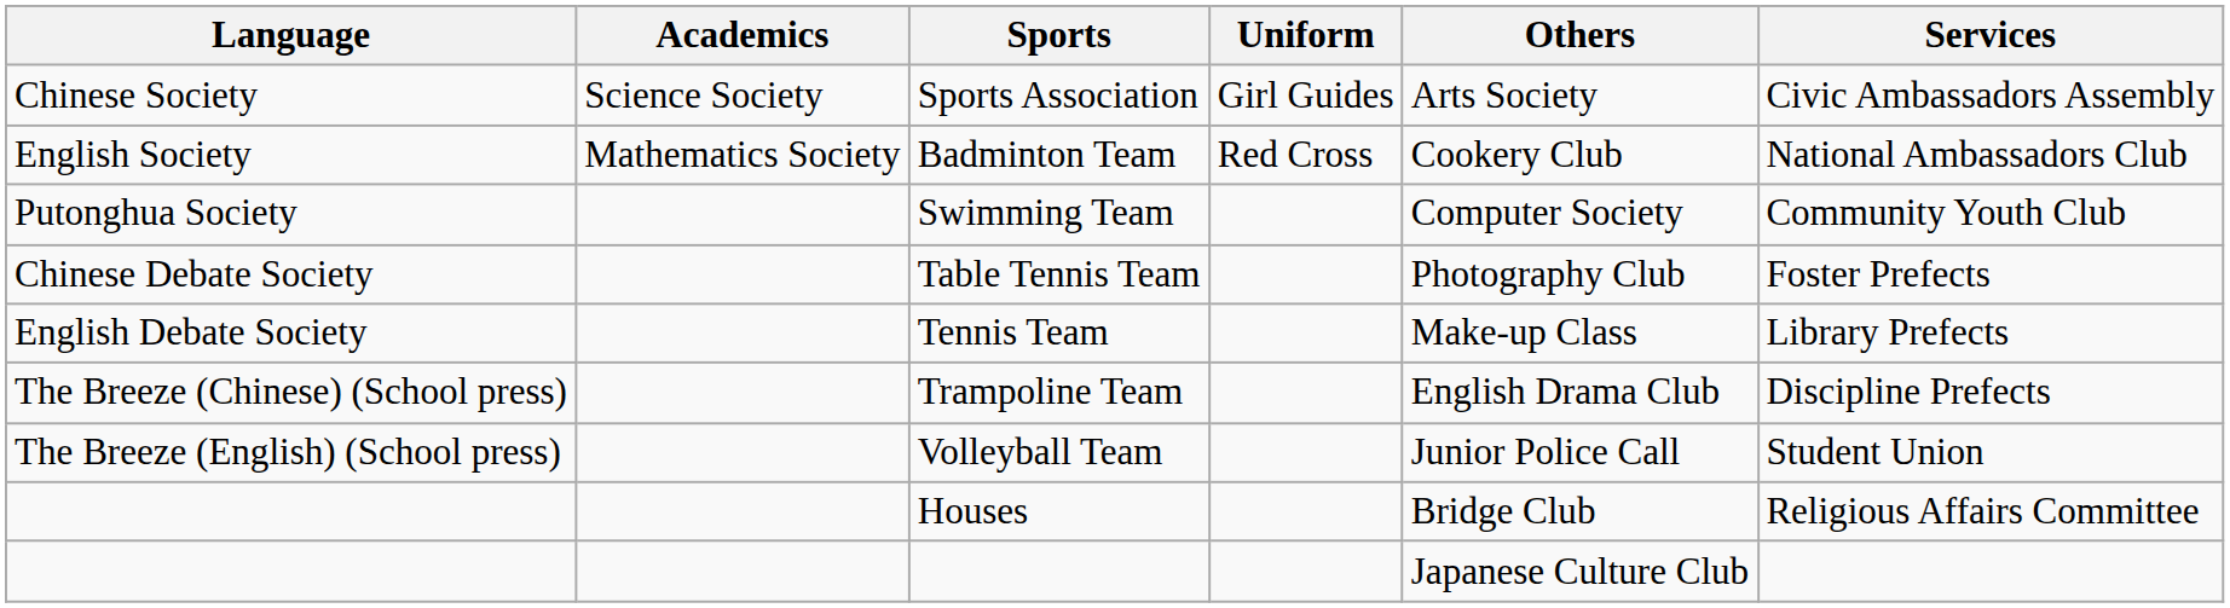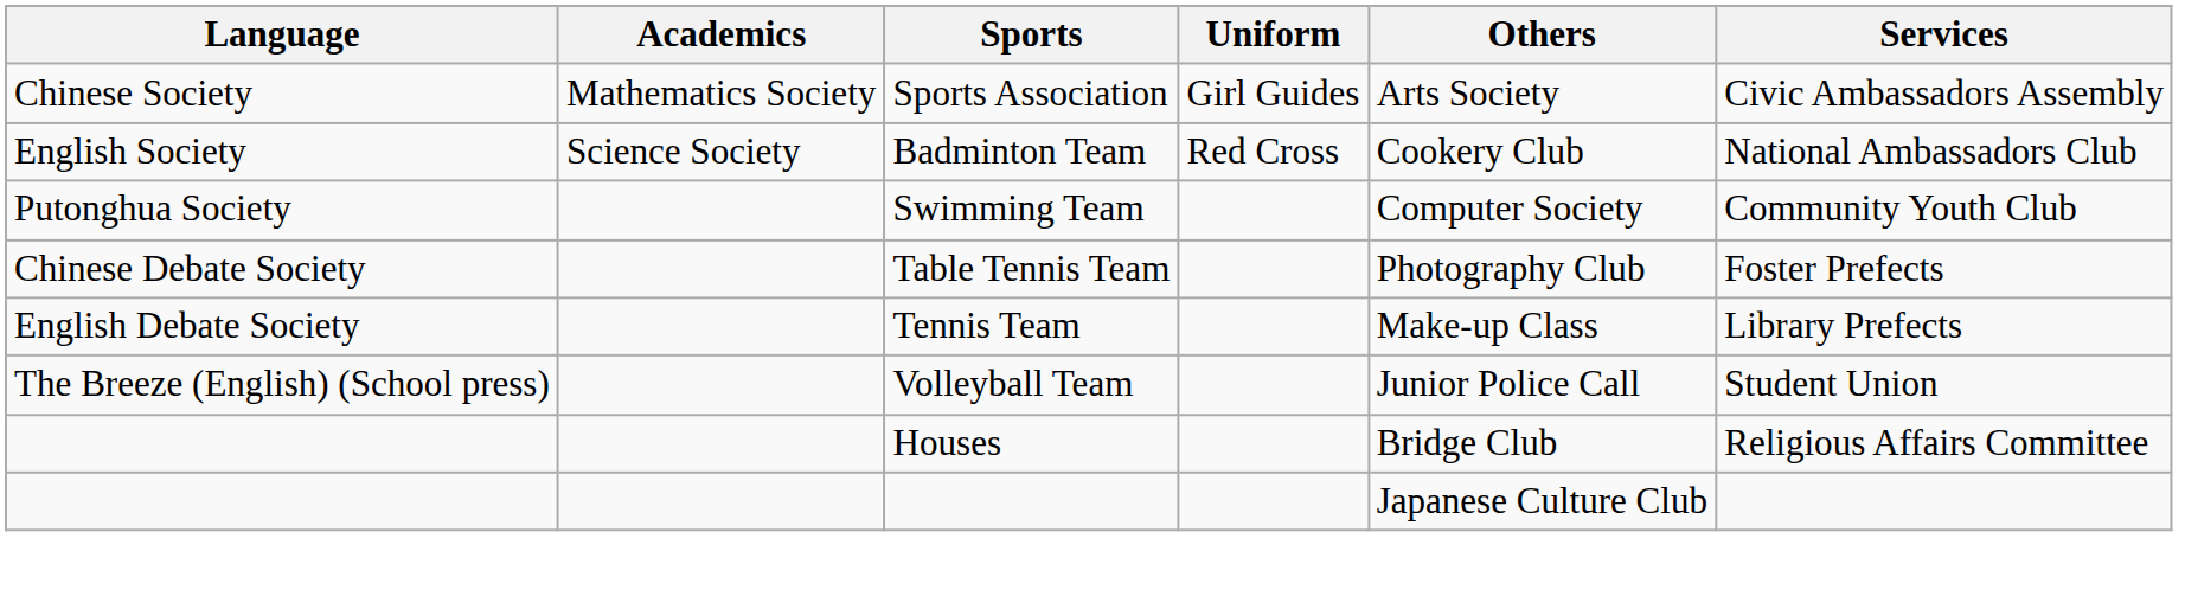 <table class="wikitable">
 <tr>
 <th>Language</th>
 <th>Academics</th>
 <th>Sports</th>
 <th>Uniform</th>
 <th>Others</th>
 <th>Services</th>
 </tr>
 <tr>
 <td>Chinese Society</td>
-<td>Science Society</td>
+<td>Mathematics Society</td>
 <td>Sports Association</td>
 <td>Girl Guides</td>
 <td>Arts Society</td>
 <td>Civic Ambassadors Assembly</td>
 </tr>
 <tr>
 <td>English Society</td>
-<td>Mathematics Society</td>
+<td>Science Society</td>
 <td>Badminton Team</td>
 <td>Red Cross</td>
 <td>Cookery Club</td>
 <td>National Ambassadors Club</td>
 </tr>
 <tr>
 <td>Putonghua Society</td>
 <td></td>
 <td>Swimming Team</td>
 <td></td>
 <td>Computer Society</td>
 <td>Community Youth Club</td>
 </tr>
 <tr>
 <td>Chinese Debate Society</td>
 <td></td>
 <td>Table Tennis Team</td>
 <td></td>
 <td>Photography Club</td>
 <td>Foster Prefects</td>
 </tr>
 <tr>
 <td>English Debate Society</td>
 <td></td>
 <td>Tennis Team</td>
 <td></td>
 <td>Make-up Class</td>
 <td>Library Prefects</td>
 </tr>
 <tr>
-<td>The Breeze (Chinese) (School press)</td>
-<td></td>
-<td>Trampoline Team</td>
-<td></td>
-<td>English Drama Club</td>
-<td>Discipline Prefects</td>
-</tr>
-<tr>
 <td>The Breeze (English) (School press)</td>
 <td></td>
 <td>Volleyball Team</td>
 <td></td>
 <td>Junior Police Call</td>
 <td>Student Union</td>
 </tr>
 <tr>
 <td></td>
 <td></td>
 <td>Houses</td>
 <td></td>
 <td>Bridge Club</td>
 <td>Religious Affairs Committee</td>
 </tr>
 <tr>
 <td></td>
 <td></td>
 <td></td>
 <td></td>
 <td>Japanese Culture Club</td>
 </tr>
 </table>
